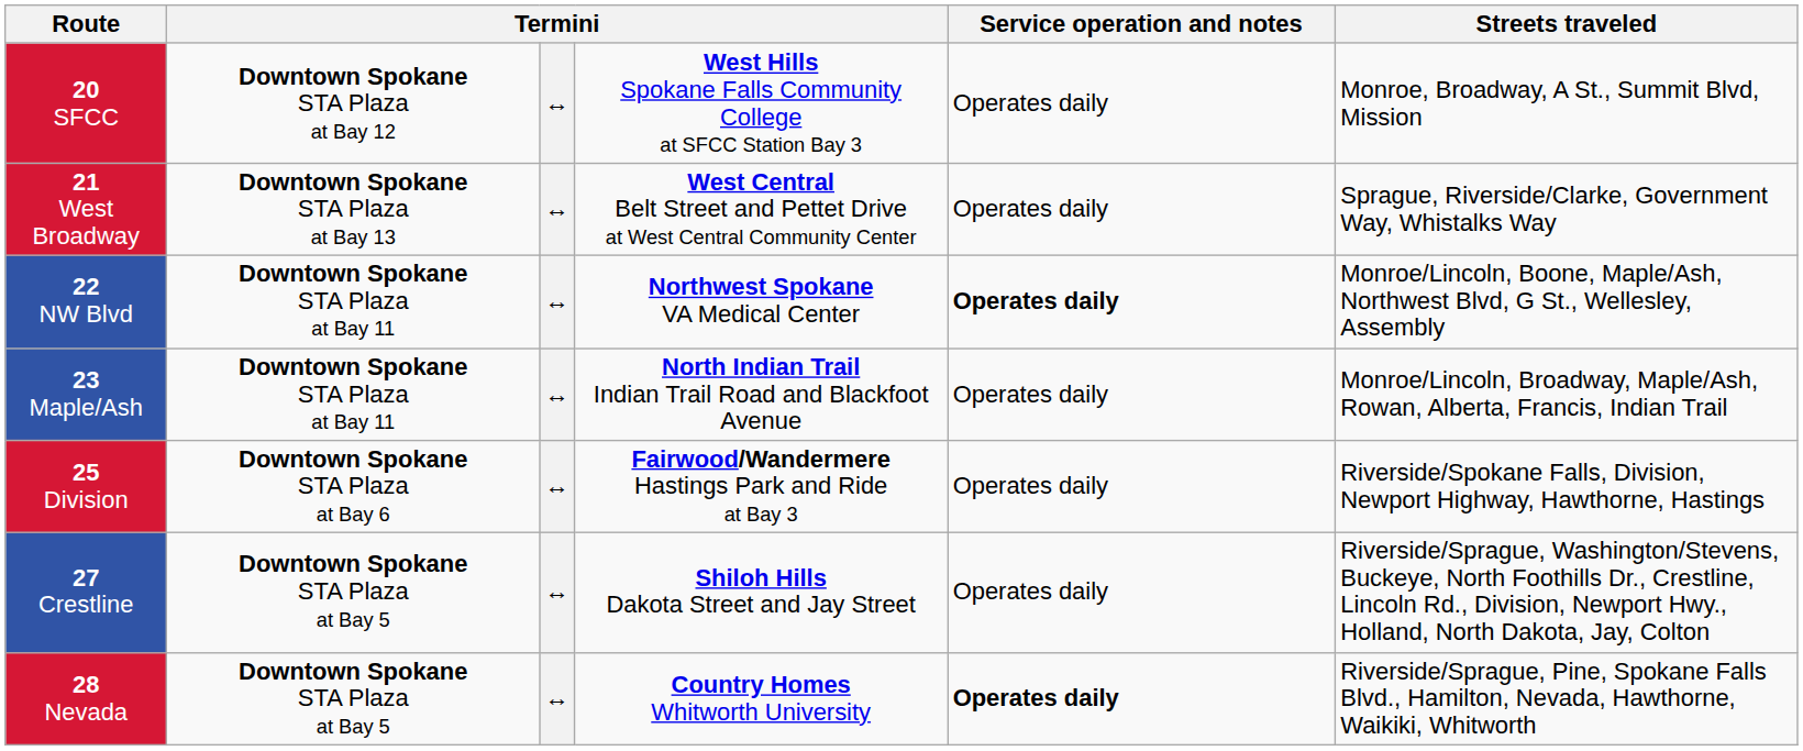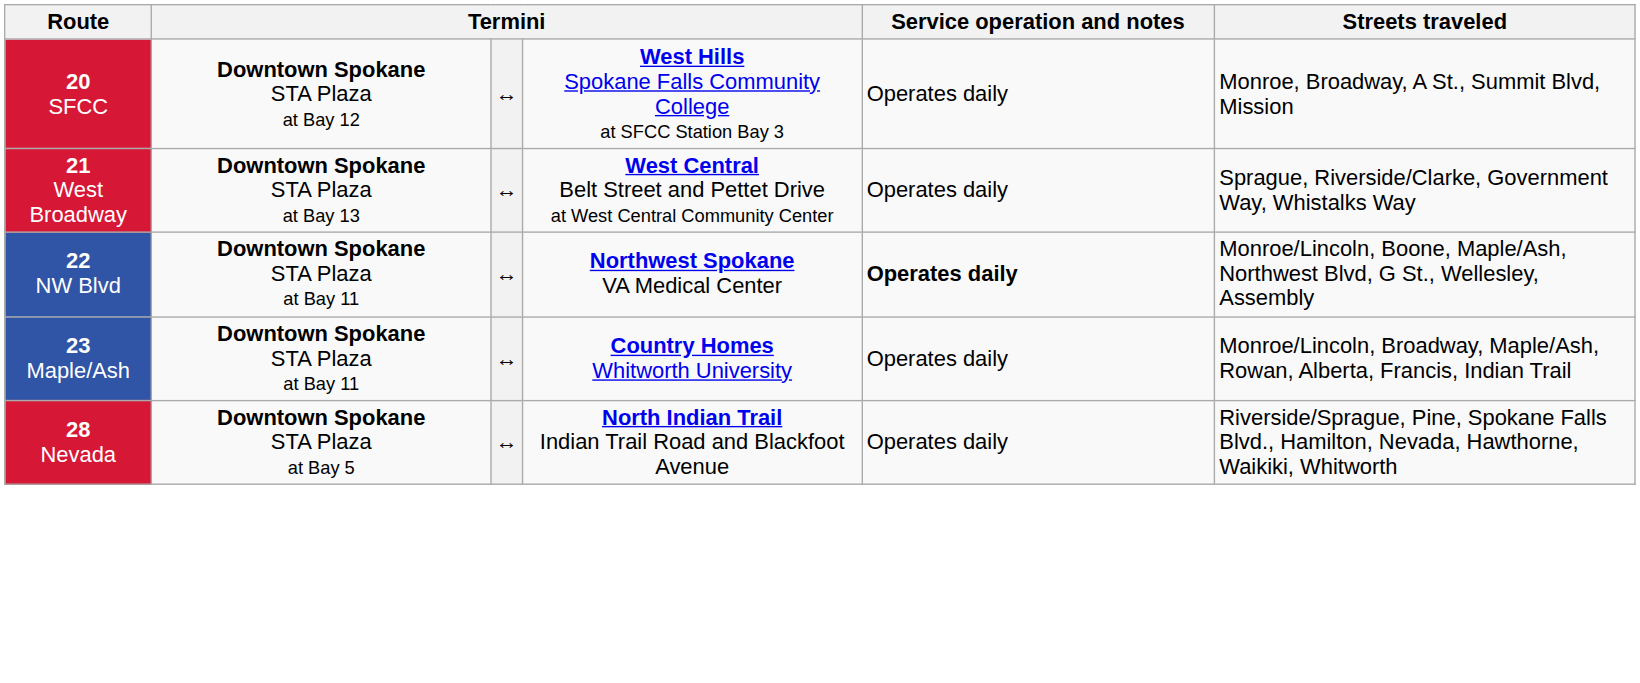 <table class="wikitable" style="font-size: 100%;" text-valign="center" |>
 <tr>
 <th width="100px">Route</th>
 <th colspan="3">Termini</th>
 <th width="250px">Service operation and notes</th>
 <th width="300px">Streets traveled</th>
 </tr>
 <tr>
 <td style="background:#d61735; color:white" align="center" valign="center"><div><strong>20</strong><br>SFCC</div></td>
 <td width="240px" align="center" !><strong>Downtown Spokane</strong><br>STA Plaza<br><small>at Bay 12</small></td>
 <th><span>↔</span></th>
 <td width="240px" align="center" !><strong><a href='#'>West Hills</a></strong><br><a href='#'>Spokane Falls Community College</a><br><small>at SFCC Station Bay 3</small></td>
 <td>Operates daily</td>
 <td>Monroe, Broadway, A St., Summit Blvd, Mission</td>
 </tr>
 <tr>
 <td style="background:#d61735; color:white" align="center" valign="center"><div><strong>21</strong><br>West Broadway</div></td>
 <td width="240px" align="center" !><strong>Downtown Spokane</strong><br>STA Plaza<br><small>at Bay 13</small></td>
 <th><span>↔</span></th>
 <td width="240px" align="center" !><strong><a href='#'>West Central</a></strong><br>Belt Street and Pettet Drive<br><small>at West Central Community Center</small></td>
 <td>Operates daily</td>
 <td>Sprague, Riverside/Clarke, Government Way, Whistalks Way</td>
 </tr>
 <tr>
 <td style="background:#3054a6; color:white" align="center" valign="center"><div><strong>22</strong><br>NW Blvd</div></td>
 <td width="240px" align="center" !><strong>Downtown Spokane</strong><br>STA Plaza<br><small>at Bay 11</small></td>
 <th><span>↔</span></th>
 <td width="240px" align="center" !><a href='#'><strong>Northwest Spokane</strong></a><br>VA Medical Center</td>
 <td><strong>Operates daily</strong></td>
 <td>Monroe/Lincoln, Boone, Maple/Ash, Northwest Blvd, G St., Wellesley, Assembly</td>
 </tr>
 <tr>
 <td style="background:#3054a6; color:white" align="center" valign="center"><div><strong>23</strong><br>Maple/Ash</div></td>
 <td width="240px" align="center" !><strong>Downtown Spokane</strong><br>STA Plaza<br><small>at Bay 11</small></td>
 <th><span>↔</span></th>
-<td width="240px" align="center" !><strong><a href='#'>North Indian Trail</a></strong><br>Indian Trail Road and Blackfoot Avenue</td>
+<td width="240px" align="center" !><strong><a href='#'>Country Homes</a></strong><br><a href='#'>Whitworth University</a></td>
 <td>Operates daily</td>
 <td>Monroe/Lincoln, Broadway, Maple/Ash, Rowan, Alberta, Francis, Indian Trail</td>
-</tr>
-<tr>
-<td style="background:#d61735; color:white" align="center" valign="center"><div><strong>25</strong><br>Division</div></td>
-<td width="240px" align="center" !><strong>Downtown Spokane</strong><br>STA Plaza<br><small>at Bay 6</small></td>
-<th><span>↔</span></th>
-<td width="240px" align="center" !><strong><a href='#'>Fairwood</a>/Wandermere</strong><br>Hastings Park and Ride<br><small>at Bay 3</small></td>
-<td>Operates daily</td>
-<td>Riverside/Spokane Falls, Division, Newport Highway, Hawthorne, Hastings</td>
-</tr>
-<tr>
-<td style="background:#3054a6; color:white" align="center" valign="center"><div><strong>27</strong><br>Crestline</div></td>
-<td width="240px" align="center" !><strong>Downtown Spokane</strong><br>STA Plaza<br><small>at Bay 5</small></td>
-<th><span>↔</span></th>
-<td width="240px" align="center" !><strong><a href='#'>Shiloh Hills</a></strong><br>Dakota Street and Jay Street</td>
-<td>Operates daily</td>
-<td>Riverside/Sprague, Washington/Stevens, Buckeye, North Foothills Dr., Crestline, Lincoln Rd., Division, Newport Hwy., Holland, North Dakota, Jay, Colton</td>
 </tr>
 <tr>
 <td style="background:#d61735; color:white" align="center" valign="center"><div><strong>28</strong><br>Nevada</div></td>
 <td width="240px" align="center" !><strong>Downtown Spokane</strong><br>STA Plaza<br><small>at Bay 5</small></td>
 <th><span>↔</span></th>
-<td width="240px" align="center" !><strong><a href='#'>Country Homes</a></strong><br><a href='#'>Whitworth University</a></td>
-<td><strong>Operates daily</strong></td>
+<td width="240px" align="center" !><strong><a href='#'>North Indian Trail</a></strong><br>Indian Trail Road and Blackfoot Avenue</td>
+<td>Operates daily</td>
 <td>Riverside/Sprague, Pine, Spokane Falls Blvd., Hamilton, Nevada, Hawthorne, Waikiki, Whitworth</td>
 </tr>
 </table>
